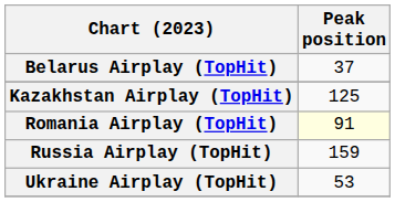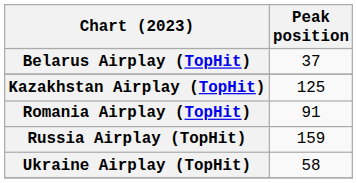 <table class="wikitable sortable plainrowheaders" style="text-align:center">
 <tr>
 <th scope="col">Chart (2023)</th>
 <th scope="col">Peak<br>position</th>
 </tr>
 <tr>
 <th scope="row">Belarus Airplay (<a href='#'>TopHit</a>)</th>
 <td>37</td>
 </tr>
 <tr>
 </tr>
 <tr>
 <th scope="row">Kazakhstan Airplay (<a href='#'>TopHit</a>)</th>
 <td>125</td>
 </tr>
 <tr>
 <th scope="row">Romania Airplay (<a href='#'>TopHit</a>)</th>
-<td style="background: lightyellow;">91</td>
+<td>91</td>
 </tr>
 <tr>
 <th scope="row">Russia Airplay (TopHit)</th>
 <td>159</td>
 </tr>
 <tr>
 <th scope="row">Ukraine Airplay (TopHit)</th>
-<td>53</td>
+<td>58</td>
 </tr>
 <tr>
 </tr>
 </table>
